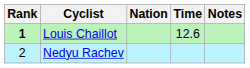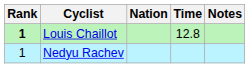 <table class="wikitable sortable" style="text-align:center">
 <tr>
 <th>Rank</th>
 <th>Cyclist</th>
 <th>Nation</th>
 <th>Time</th>
 <th>Notes</th>
 </tr>
 <tr style="background:#bbf3bb;">
 <td><strong>1</strong></td>
 <td align=left><a href='#'>Louis Chaillot</a></td>
 <td align=left></td>
-<td>12.6</td>
+<td>12.8</td>
 <td></td>
 </tr>
 <tr bgcolor=bbf3ff>
-<td>2</td>
+<td>1</td>
 <td align=left><a href='#'>Nedyu Rachev</a></td>
 <td align=left></td>
 <td></td>
 <td></td>
 </tr>
 </table>
